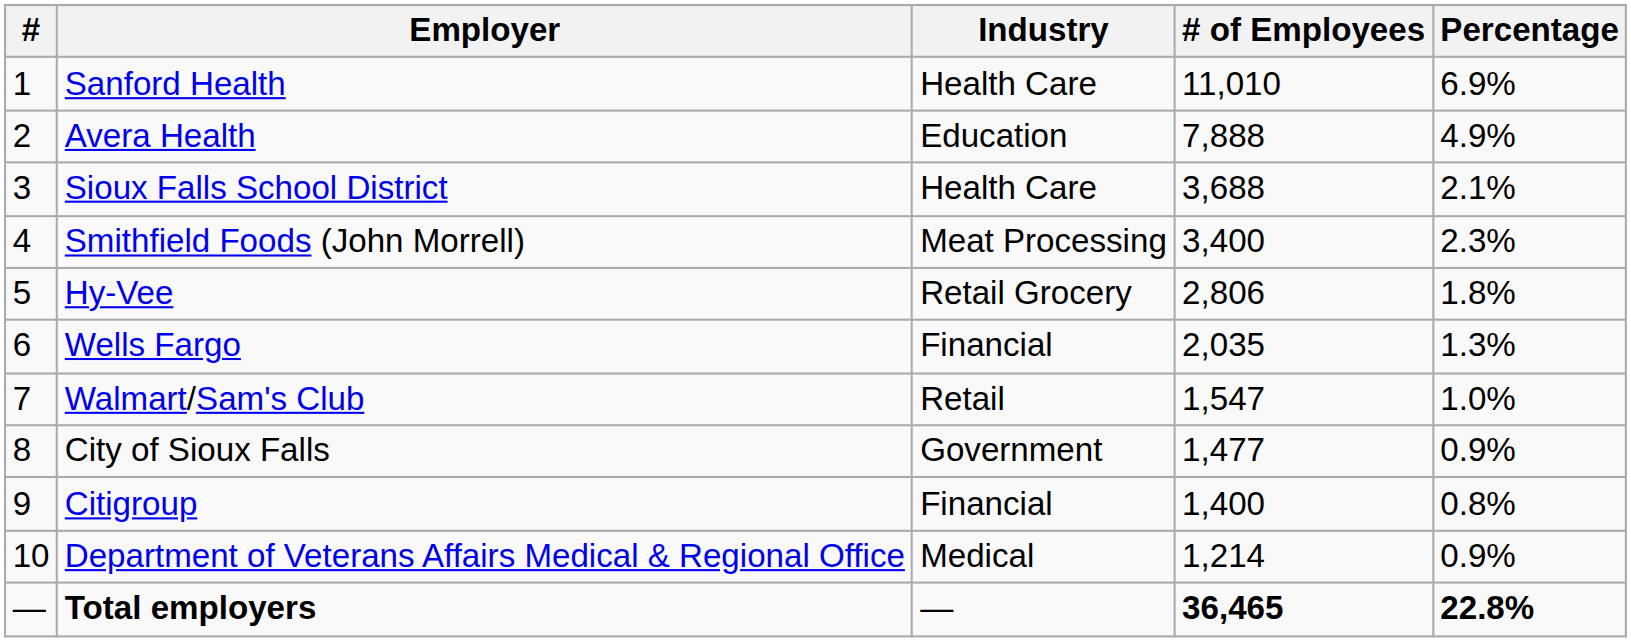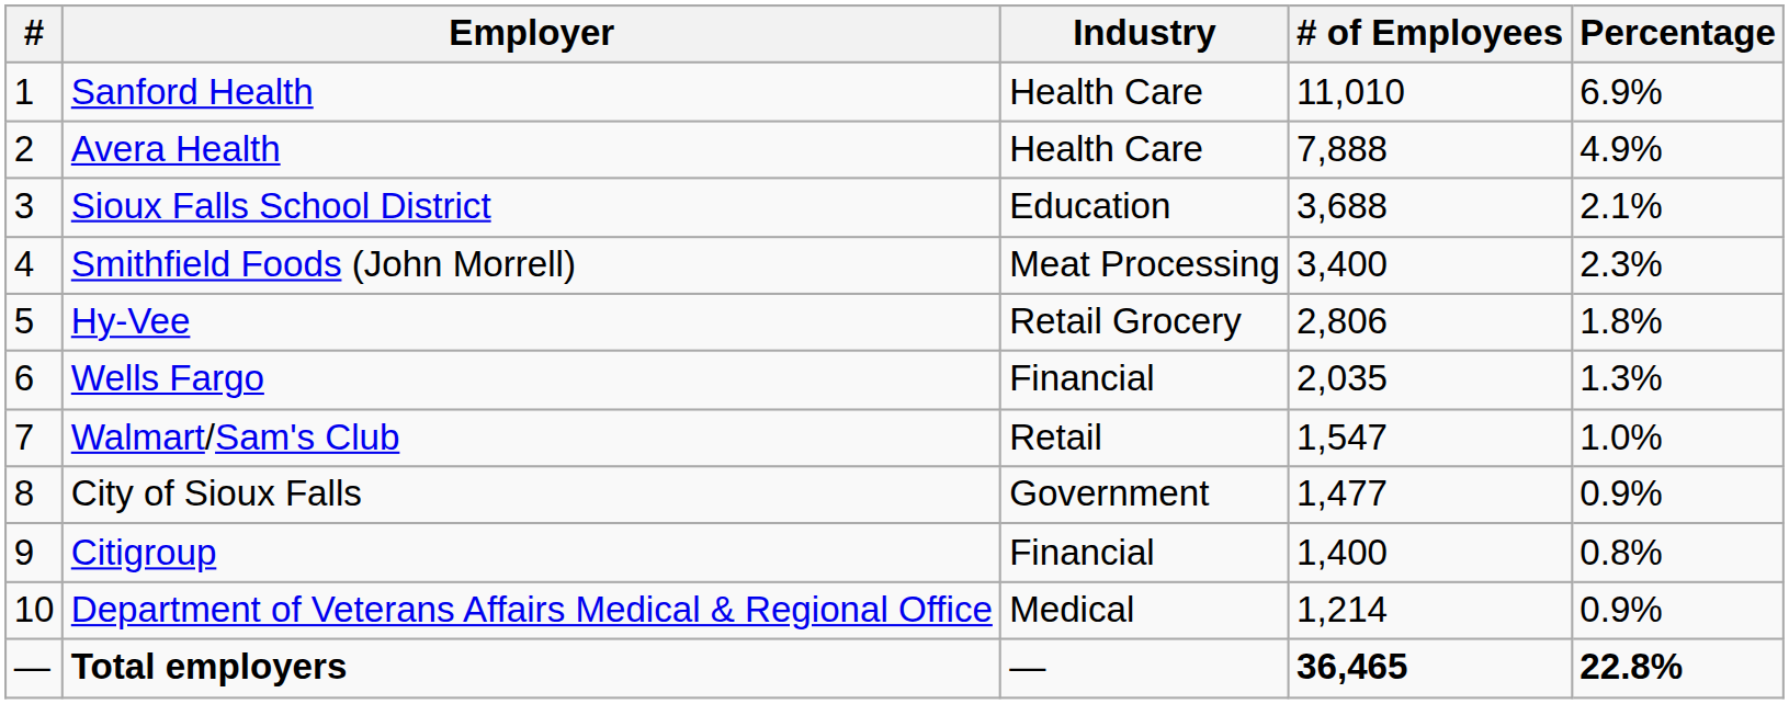 <table class="wikitable">
 <tr>
 <th>#</th>
 <th>Employer</th>
 <th>Industry</th>
 <th># of Employees</th>
 <th>Percentage</th>
 </tr>
 <tr>
 <td>1</td>
 <td><a href='#'>Sanford Health</a></td>
 <td>Health Care</td>
 <td>11,010</td>
 <td>6.9%</td>
 </tr>
 <tr>
 <td>2</td>
 <td><a href='#'>Avera Health</a></td>
-<td>Education</td>
+<td>Health Care</td>
 <td>7,888</td>
 <td>4.9%</td>
 </tr>
 <tr>
 <td>3</td>
 <td><a href='#'>Sioux Falls School District</a></td>
-<td>Health Care</td>
+<td>Education</td>
 <td>3,688</td>
 <td>2.1%</td>
 </tr>
 <tr>
 <td>4</td>
 <td><a href='#'>Smithfield Foods</a> (John Morrell)</td>
 <td>Meat Processing</td>
 <td>3,400</td>
 <td>2.3%</td>
 </tr>
 <tr>
 <td>5</td>
 <td><a href='#'>Hy-Vee</a></td>
 <td>Retail Grocery</td>
 <td>2,806</td>
 <td>1.8%</td>
 </tr>
 <tr>
 <td>6</td>
 <td><a href='#'>Wells Fargo</a></td>
 <td>Financial</td>
 <td>2,035</td>
 <td>1.3%</td>
 </tr>
 <tr>
 <td>7</td>
 <td><a href='#'>Walmart</a>/<a href='#'>Sam's Club</a></td>
 <td>Retail</td>
 <td>1,547</td>
 <td>1.0%</td>
 </tr>
 <tr>
 <td>8</td>
 <td>City of Sioux Falls</td>
 <td>Government</td>
 <td>1,477</td>
 <td>0.9%</td>
 </tr>
 <tr>
 <td>9</td>
 <td><a href='#'>Citigroup</a></td>
 <td>Financial</td>
 <td>1,400</td>
 <td>0.8%</td>
 </tr>
 <tr>
 <td>10</td>
 <td><a href='#'>Department of Veterans Affairs Medical & Regional Office</a></td>
 <td>Medical</td>
 <td>1,214</td>
 <td>0.9%</td>
 </tr>
 <tr>
 <td>—</td>
 <td><strong>Total employers</strong></td>
 <td>—</td>
 <td><strong>36,465</strong></td>
 <td><strong>22.8%</strong></td>
 </tr>
 </table>
